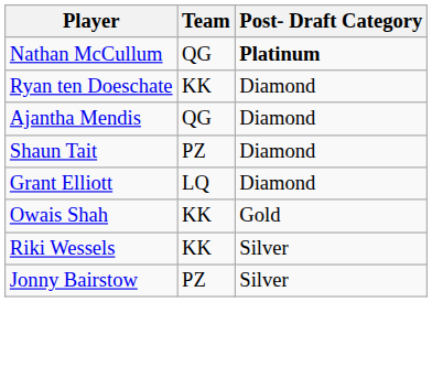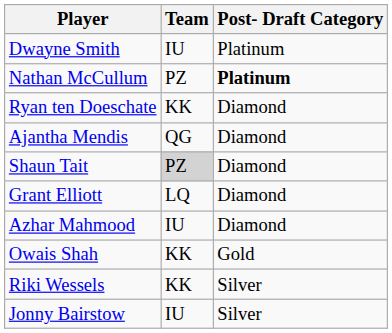 <table class="wikitable">
 <tr>
 <th>Player</th>
 <th>Team</th>
 <th>Post- Draft Category</th>
 </tr>
 <tr>
+<td><a href='#'>Dwayne Smith</a></td>
+<td>IU</td>
+<td>Platinum</td>
+</tr>
+<tr>
 <td><a href='#'>Nathan McCullum</a></td>
-<td>QG</td>
+<td>PZ</td>
 <td><strong>Platinum</strong></td>
 </tr>
 <tr>
 <td><a href='#'>Ryan ten Doeschate</a></td>
 <td>KK</td>
 <td>Diamond</td>
 </tr>
 <tr>
 <td><a href='#'>Ajantha Mendis</a></td>
 <td>QG</td>
 <td>Diamond</td>
 </tr>
 <tr>
 <td><a href='#'>Shaun Tait</a></td>
-<td>PZ</td>
+<td style="background: lightgrey;">PZ</td>
 <td>Diamond</td>
 </tr>
 <tr>
 <td><a href='#'>Grant Elliott</a></td>
 <td>LQ</td>
+<td>Diamond</td>
+</tr>
+<tr>
+<td><a href='#'>Azhar Mahmood</a></td>
+<td>IU</td>
 <td>Diamond</td>
 </tr>
 <tr>
 <td><a href='#'>Owais Shah</a></td>
 <td>KK</td>
 <td>Gold</td>
 </tr>
 <tr>
 <td><a href='#'>Riki Wessels</a></td>
 <td>KK</td>
 <td>Silver</td>
 </tr>
 <tr>
 <td><a href='#'>Jonny Bairstow</a></td>
-<td>PZ</td>
+<td>IU</td>
 <td>Silver</td>
 </tr>
 </table>
